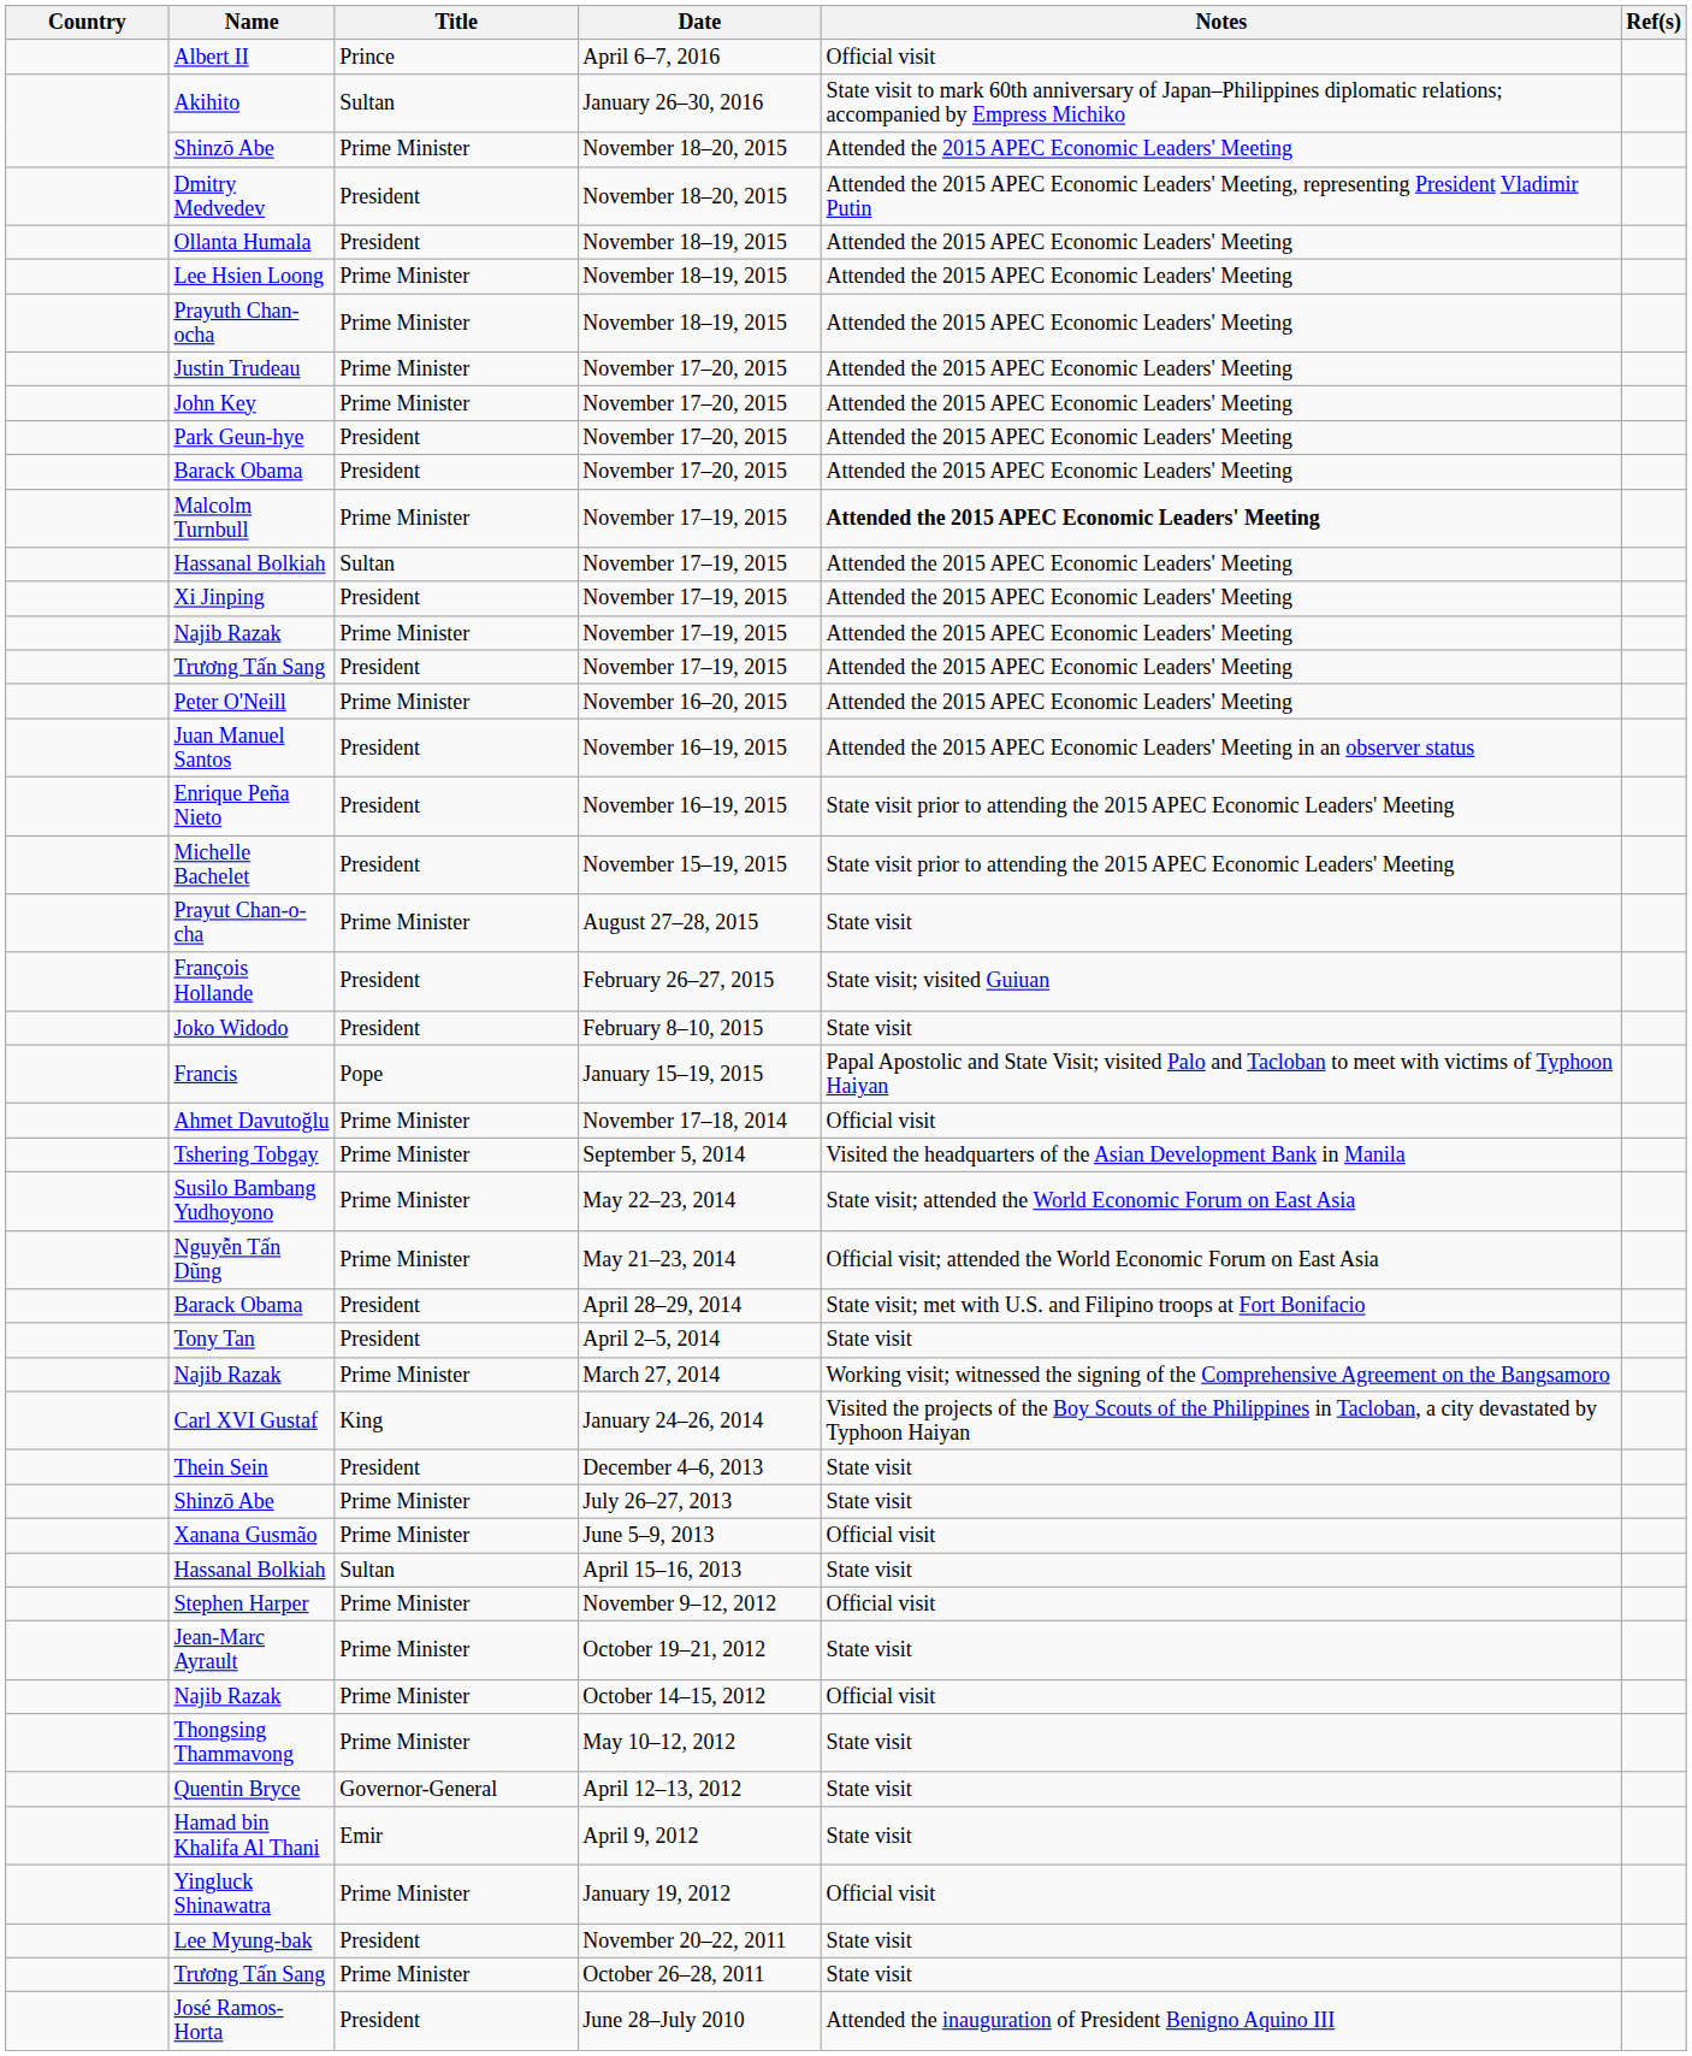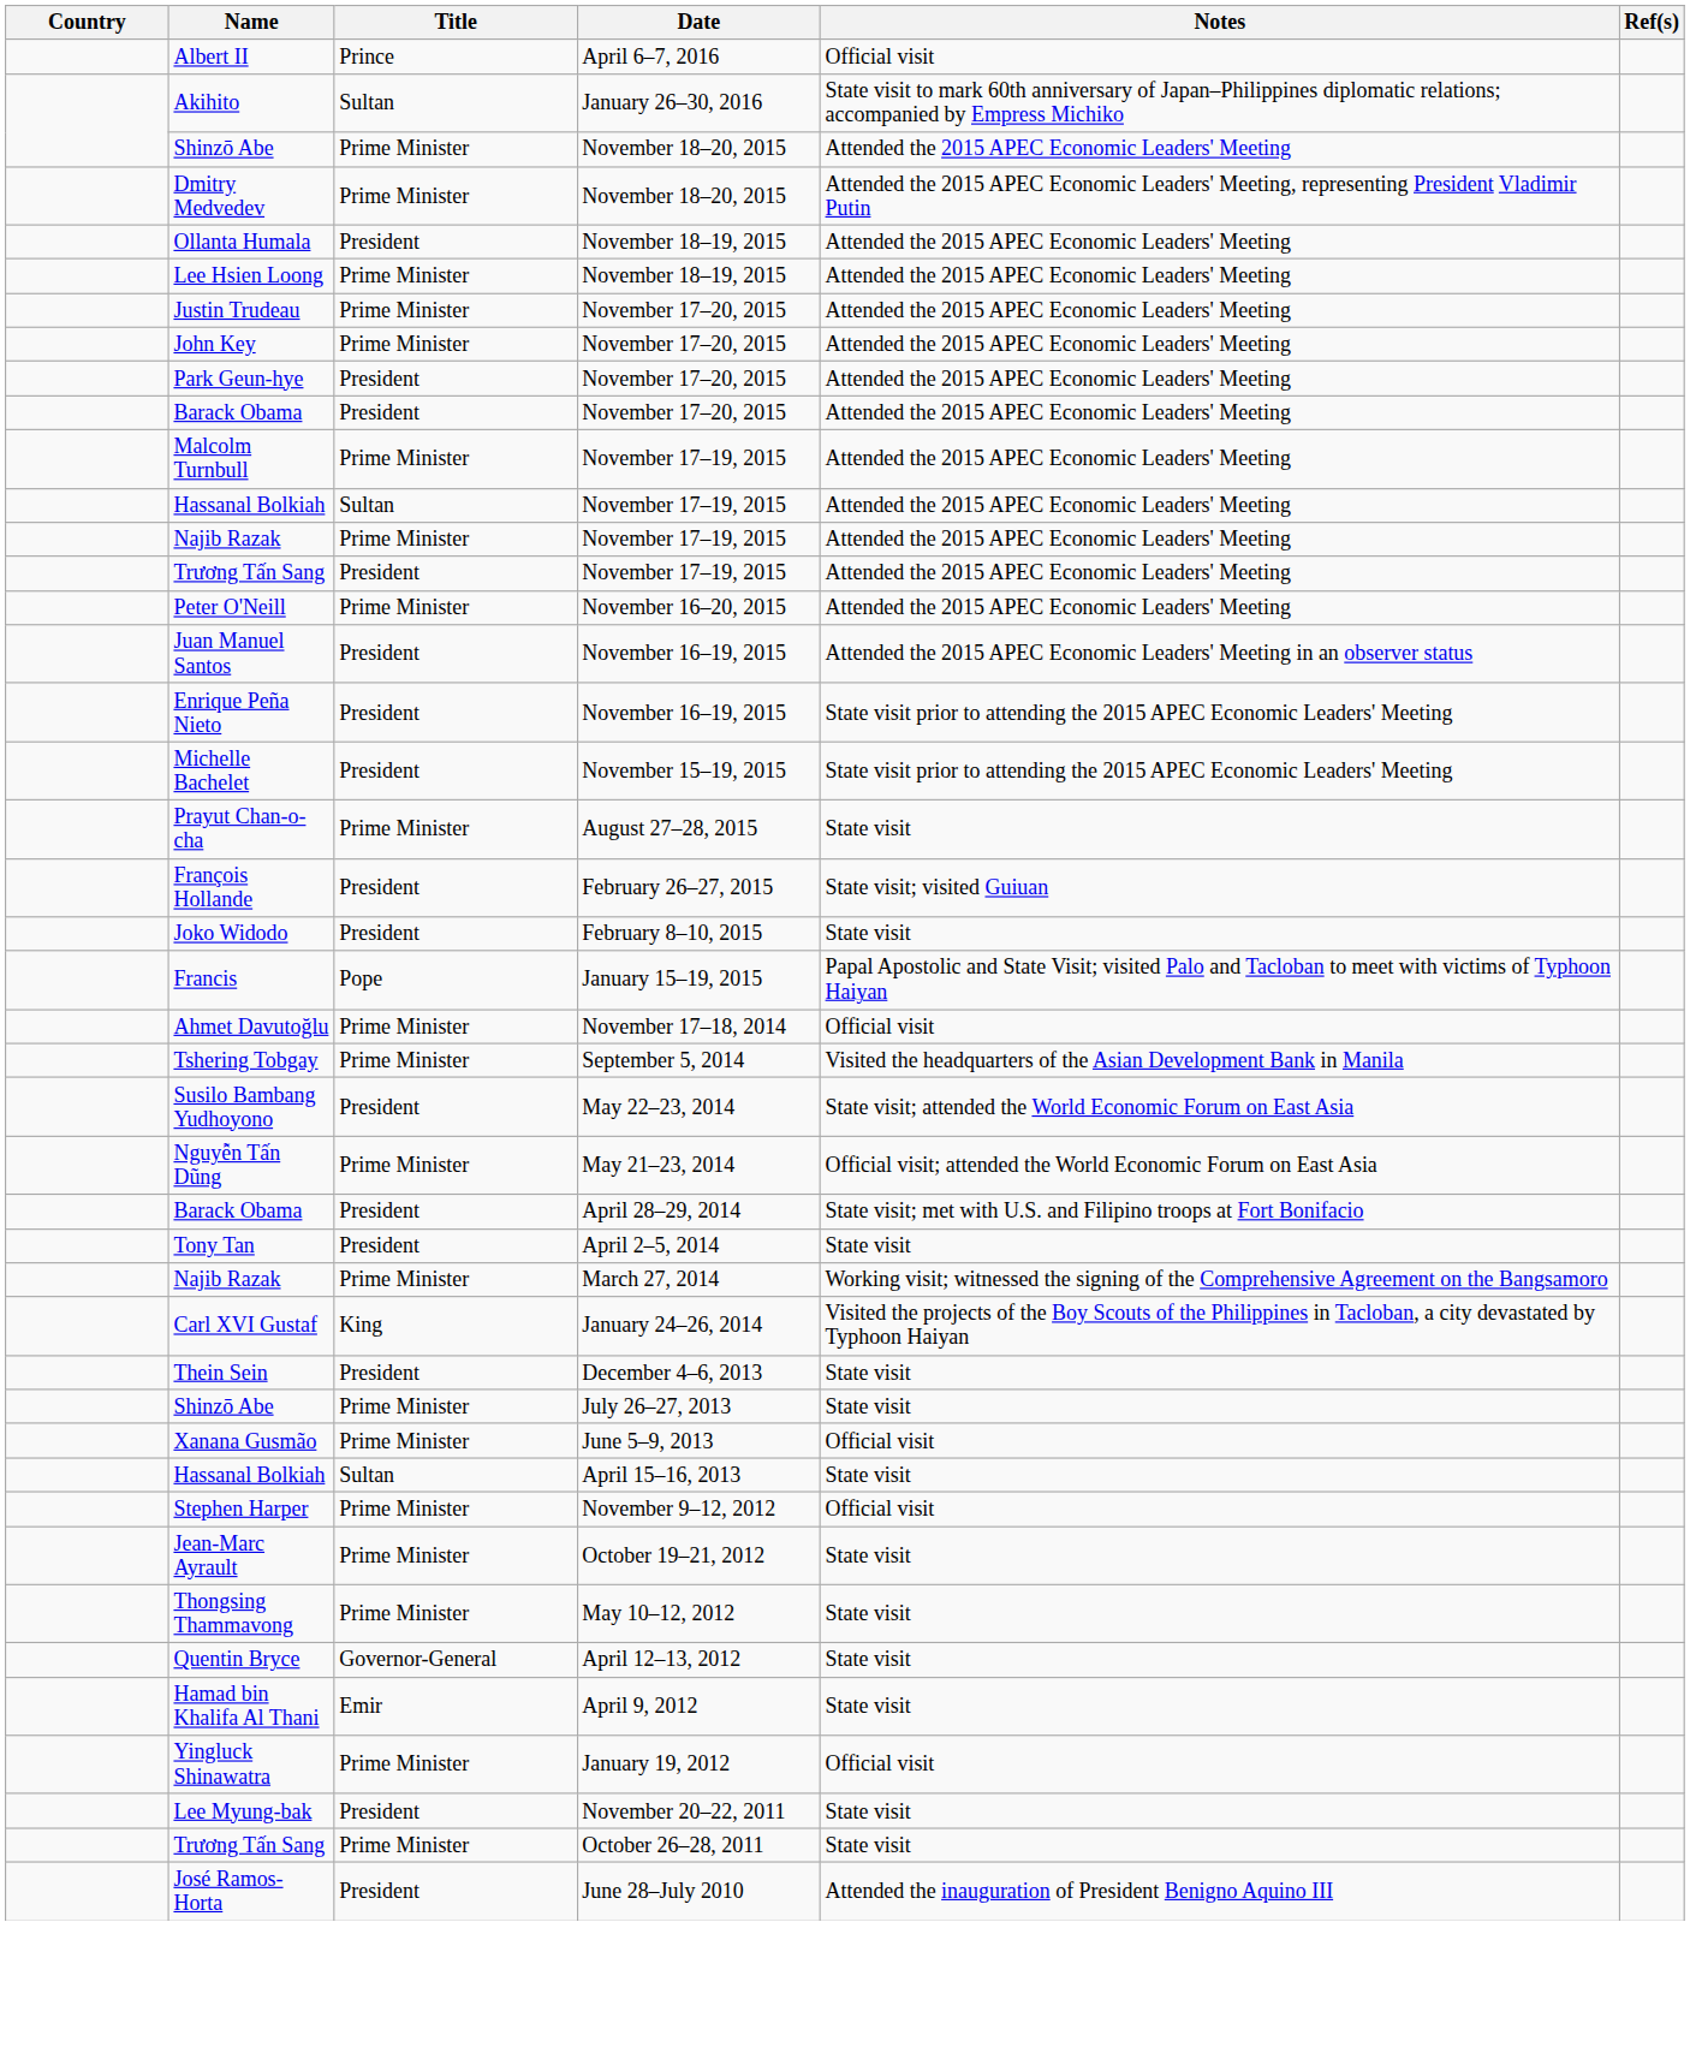 <table class="wikitable sortable">
 <tr>
 <th style="width:10%;">Country</th>
 <th style="width:10%;">Name</th>
 <th style="width:15%;">Title</th>
 <th style="width:15%;">Date</th>
 <th style="width:50%;">Notes</th>
 <th style="width:5%;">Ref(s)</th>
 </tr>
 <tr>
 <td></td>
 <td><a href='#'>Albert II</a></td>
 <td>Prince</td>
 <td>April 6–7, 2016</td>
 <td>Official visit</td>
 <td></td>
 </tr>
 <tr>
 <td rowspan="2"></td>
 <td><a href='#'>Akihito</a></td>
 <td>Sultan</td>
 <td>January 26–30, 2016</td>
 <td>State visit to mark 60th anniversary of Japan–Philippines diplomatic relations; accompanied by <a href='#'>Empress Michiko</a></td>
 <td></td>
 </tr>
 <tr>
 <td><a href='#'>Shinzō Abe</a></td>
 <td>Prime Minister</td>
 <td>November 18–20, 2015</td>
 <td>Attended the <a href='#'>2015 APEC Economic Leaders' Meeting</a></td>
 <td></td>
 </tr>
 <tr>
 <td></td>
 <td><a href='#'>Dmitry Medvedev</a></td>
-<td>President</td>
+<td>Prime Minister</td>
 <td>November 18–20, 2015</td>
 <td>Attended the 2015 APEC Economic Leaders' Meeting, representing <a href='#'>President</a> <a href='#'>Vladimir Putin</a></td>
 <td></td>
 </tr>
 <tr>
 <td></td>
 <td><a href='#'>Ollanta Humala</a></td>
 <td>President</td>
 <td>November 18–19, 2015</td>
 <td>Attended the 2015 APEC Economic Leaders' Meeting</td>
 <td></td>
 </tr>
 <tr>
 <td></td>
 <td><a href='#'>Lee Hsien Loong</a></td>
-<td>Prime Minister</td>
-<td>November 18–19, 2015</td>
-<td>Attended the 2015 APEC Economic Leaders' Meeting</td>
-<td></td>
-</tr>
-<tr>
-<td></td>
-<td><a href='#'>Prayuth Chan-ocha</a></td>
 <td>Prime Minister</td>
 <td>November 18–19, 2015</td>
 <td>Attended the 2015 APEC Economic Leaders' Meeting</td>
 <td></td>
 </tr>
 <tr>
 <td></td>
 <td><a href='#'>Justin Trudeau</a></td>
 <td>Prime Minister</td>
 <td>November 17–20, 2015</td>
 <td>Attended the 2015 APEC Economic Leaders' Meeting</td>
 <td></td>
 </tr>
 <tr>
 <td></td>
 <td><a href='#'>John Key</a></td>
 <td>Prime Minister</td>
 <td>November 17–20, 2015</td>
 <td>Attended the 2015 APEC Economic Leaders' Meeting</td>
 <td></td>
 </tr>
 <tr>
 <td></td>
 <td><a href='#'>Park Geun-hye</a></td>
 <td>President</td>
 <td>November 17–20, 2015</td>
 <td>Attended the 2015 APEC Economic Leaders' Meeting</td>
 <td></td>
 </tr>
 <tr>
 <td></td>
 <td><a href='#'>Barack Obama</a></td>
 <td>President</td>
 <td>November 17–20, 2015</td>
 <td>Attended the 2015 APEC Economic Leaders' Meeting</td>
 <td></td>
 </tr>
 <tr>
 <td></td>
 <td><a href='#'>Malcolm Turnbull</a></td>
 <td>Prime Minister</td>
 <td>November 17–19, 2015</td>
-<td><strong>Attended the 2015 APEC Economic Leaders' Meeting</strong></td>
+<td>Attended the 2015 APEC Economic Leaders' Meeting</td>
 <td></td>
 </tr>
 <tr>
 <td></td>
 <td><a href='#'>Hassanal Bolkiah</a></td>
 <td>Sultan</td>
-<td>November 17–19, 2015</td>
-<td>Attended the 2015 APEC Economic Leaders' Meeting</td>
-<td></td>
-</tr>
-<tr>
-<td></td>
-<td><a href='#'>Xi Jinping</a></td>
-<td>President</td>
 <td>November 17–19, 2015</td>
 <td>Attended the 2015 APEC Economic Leaders' Meeting</td>
 <td></td>
 </tr>
 <tr>
 <td></td>
 <td><a href='#'>Najib Razak</a></td>
 <td>Prime Minister</td>
 <td>November 17–19, 2015</td>
 <td>Attended the 2015 APEC Economic Leaders' Meeting</td>
 <td></td>
 </tr>
 <tr>
 <td></td>
 <td><a href='#'>Trương Tấn Sang</a></td>
 <td>President</td>
 <td>November 17–19, 2015</td>
 <td>Attended the 2015 APEC Economic Leaders' Meeting</td>
 <td></td>
 </tr>
 <tr>
 <td></td>
 <td><a href='#'>Peter O'Neill</a></td>
 <td>Prime Minister</td>
 <td>November 16–20, 2015</td>
 <td>Attended the 2015 APEC Economic Leaders' Meeting</td>
 <td></td>
 </tr>
 <tr>
 <td></td>
 <td><a href='#'>Juan Manuel Santos</a></td>
 <td>President</td>
 <td>November 16–19, 2015</td>
 <td>Attended the 2015 APEC Economic Leaders' Meeting in an <a href='#'>observer status</a></td>
 <td></td>
 </tr>
 <tr>
 <td></td>
 <td><a href='#'>Enrique Peña Nieto</a></td>
 <td>President</td>
 <td>November 16–19, 2015</td>
 <td>State visit prior to attending the 2015 APEC Economic Leaders' Meeting</td>
 <td></td>
 </tr>
 <tr>
 <td></td>
 <td><a href='#'>Michelle Bachelet</a></td>
 <td>President</td>
 <td>November 15–19, 2015</td>
 <td>State visit prior to attending the 2015 APEC Economic Leaders' Meeting</td>
 <td></td>
 </tr>
 <tr>
 <td></td>
 <td><a href='#'>Prayut Chan-o-cha</a></td>
 <td>Prime Minister</td>
 <td>August 27–28, 2015</td>
 <td>State visit</td>
 <td></td>
 </tr>
 <tr>
 <td></td>
 <td><a href='#'>François Hollande</a></td>
 <td>President</td>
 <td>February 26–27, 2015</td>
 <td>State visit; visited <a href='#'>Guiuan</a></td>
 <td></td>
 </tr>
 <tr>
 <td></td>
 <td><a href='#'>Joko Widodo</a></td>
 <td>President</td>
 <td>February 8–10, 2015</td>
 <td>State visit</td>
 <td></td>
 </tr>
 <tr>
 <td></td>
 <td><a href='#'>Francis</a></td>
 <td>Pope</td>
 <td>January 15–19, 2015</td>
 <td> Papal Apostolic and State Visit; visited <a href='#'>Palo</a> and <a href='#'>Tacloban</a> to meet with victims of <a href='#'>Typhoon Haiyan</a></td>
 <td></td>
 </tr>
 <tr>
 <td></td>
 <td><a href='#'>Ahmet Davutoğlu</a></td>
 <td>Prime Minister</td>
 <td>November 17–18, 2014</td>
 <td>Official visit</td>
 <td></td>
 </tr>
 <tr>
 <td></td>
 <td><a href='#'>Tshering Tobgay</a></td>
 <td>Prime Minister</td>
 <td>September 5, 2014</td>
 <td>Visited the headquarters of the <a href='#'>Asian Development Bank</a> in <a href='#'>Manila</a></td>
 <td></td>
 </tr>
 <tr>
 <td></td>
 <td><a href='#'>Susilo Bambang Yudhoyono</a></td>
-<td>Prime Minister</td>
+<td>President</td>
 <td>May 22–23, 2014</td>
 <td>State visit; attended the <a href='#'>World Economic Forum on East Asia</a></td>
 <td></td>
 </tr>
 <tr>
 <td></td>
 <td><a href='#'>Nguyễn Tấn Dũng</a></td>
 <td>Prime Minister</td>
 <td>May 21–23, 2014</td>
 <td>Official visit; attended the World Economic Forum on East Asia</td>
 <td></td>
 </tr>
 <tr>
 <td></td>
 <td><a href='#'>Barack Obama</a></td>
 <td>President</td>
 <td>April 28–29, 2014</td>
 <td>State visit; met with U.S. and Filipino troops at <a href='#'>Fort Bonifacio</a></td>
 <td></td>
 </tr>
 <tr>
 <td></td>
 <td><a href='#'>Tony Tan</a></td>
 <td>President</td>
 <td>April 2–5, 2014</td>
 <td>State visit</td>
 <td></td>
 </tr>
 <tr>
 <td></td>
 <td><a href='#'>Najib Razak</a></td>
 <td>Prime Minister</td>
 <td>March 27, 2014</td>
 <td>Working visit; witnessed the signing of the <a href='#'>Comprehensive Agreement on the Bangsamoro</a></td>
 <td></td>
 </tr>
 <tr>
 <td></td>
 <td><a href='#'>Carl XVI Gustaf</a></td>
 <td>King</td>
 <td>January 24–26, 2014</td>
 <td>Visited the projects of the <a href='#'>Boy Scouts of the Philippines</a> in <a href='#'>Tacloban</a>, a city devastated by Typhoon Haiyan</td>
 <td></td>
 </tr>
 <tr>
 <td></td>
 <td><a href='#'>Thein Sein</a></td>
 <td>President</td>
 <td>December 4–6, 2013</td>
 <td>State visit</td>
 <td></td>
 </tr>
 <tr>
 <td></td>
 <td><a href='#'>Shinzō Abe</a></td>
 <td>Prime Minister</td>
 <td>July 26–27, 2013</td>
 <td>State visit</td>
 <td></td>
 </tr>
 <tr>
 <td></td>
 <td><a href='#'>Xanana Gusmão</a></td>
 <td>Prime Minister</td>
 <td>June 5–9, 2013</td>
 <td>Official visit</td>
 <td></td>
 </tr>
 <tr>
 <td></td>
 <td><a href='#'>Hassanal Bolkiah</a></td>
 <td>Sultan</td>
 <td>April 15–16, 2013</td>
 <td>State visit</td>
 <td></td>
 </tr>
 <tr>
 <td></td>
 <td><a href='#'>Stephen Harper</a></td>
 <td>Prime Minister</td>
 <td>November 9–12, 2012</td>
 <td>Official visit</td>
 <td></td>
 </tr>
 <tr>
 <td></td>
 <td><a href='#'>Jean-Marc Ayrault</a></td>
 <td>Prime Minister</td>
 <td>October 19–21, 2012</td>
 <td>State visit</td>
 <td></td>
 </tr>
 <tr>
 <td></td>
-<td><a href='#'>Najib Razak</a></td>
-<td>Prime Minister</td>
-<td>October 14–15, 2012</td>
-<td>Official visit</td>
-<td></td>
-</tr>
-<tr>
-<td></td>
 <td><a href='#'>Thongsing Thammavong</a></td>
 <td>Prime Minister</td>
 <td>May 10–12, 2012</td>
 <td>State visit</td>
 <td></td>
 </tr>
 <tr>
 <td></td>
 <td><a href='#'>Quentin Bryce</a></td>
 <td>Governor-General</td>
 <td>April 12–13, 2012</td>
 <td>State visit</td>
 <td></td>
 </tr>
 <tr>
 <td></td>
 <td><a href='#'>Hamad bin Khalifa Al Thani</a></td>
 <td>Emir</td>
 <td>April 9, 2012</td>
 <td>State visit</td>
 <td></td>
 </tr>
 <tr>
 <td></td>
 <td><a href='#'>Yingluck Shinawatra</a></td>
 <td>Prime Minister</td>
 <td>January 19, 2012</td>
 <td>Official visit</td>
 <td></td>
 </tr>
 <tr>
 <td></td>
 <td><a href='#'>Lee Myung-bak</a></td>
 <td>President</td>
 <td>November 20–22, 2011</td>
 <td>State visit</td>
 <td></td>
 </tr>
 <tr>
 <td></td>
 <td><a href='#'>Trương Tấn Sang</a></td>
 <td>Prime Minister</td>
 <td>October 26–28, 2011</td>
 <td>State visit</td>
 <td></td>
 </tr>
 <tr>
 <td></td>
 <td><a href='#'>José Ramos-Horta</a></td>
 <td>President</td>
 <td>June 28–July 2010</td>
 <td>Attended the <a href='#'>inauguration</a> of President <a href='#'>Benigno Aquino III</a></td>
 <td></td>
 </tr>
 </table>
